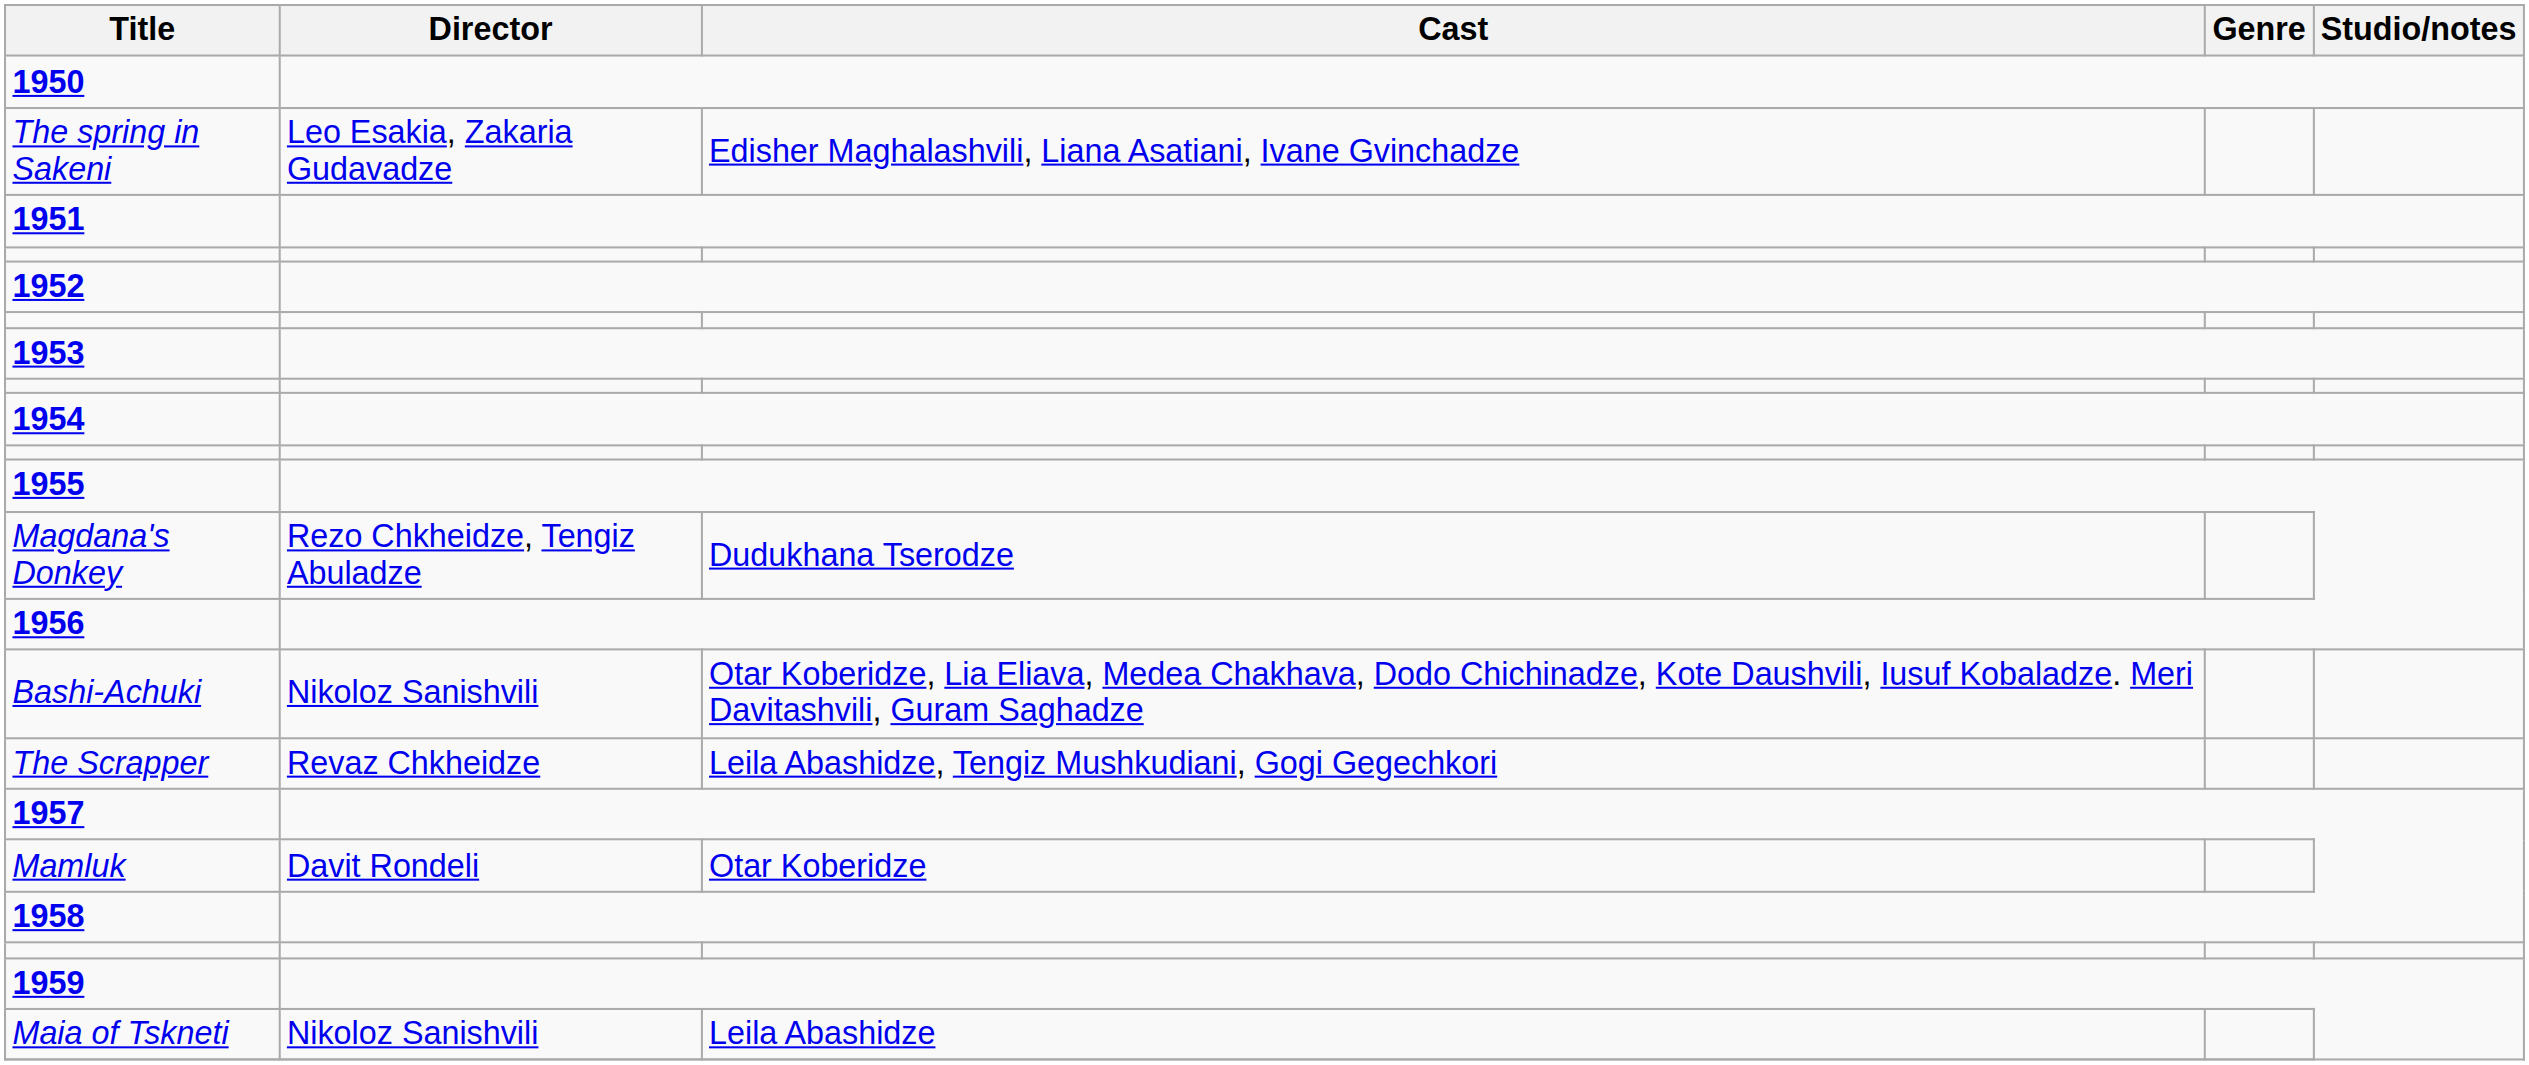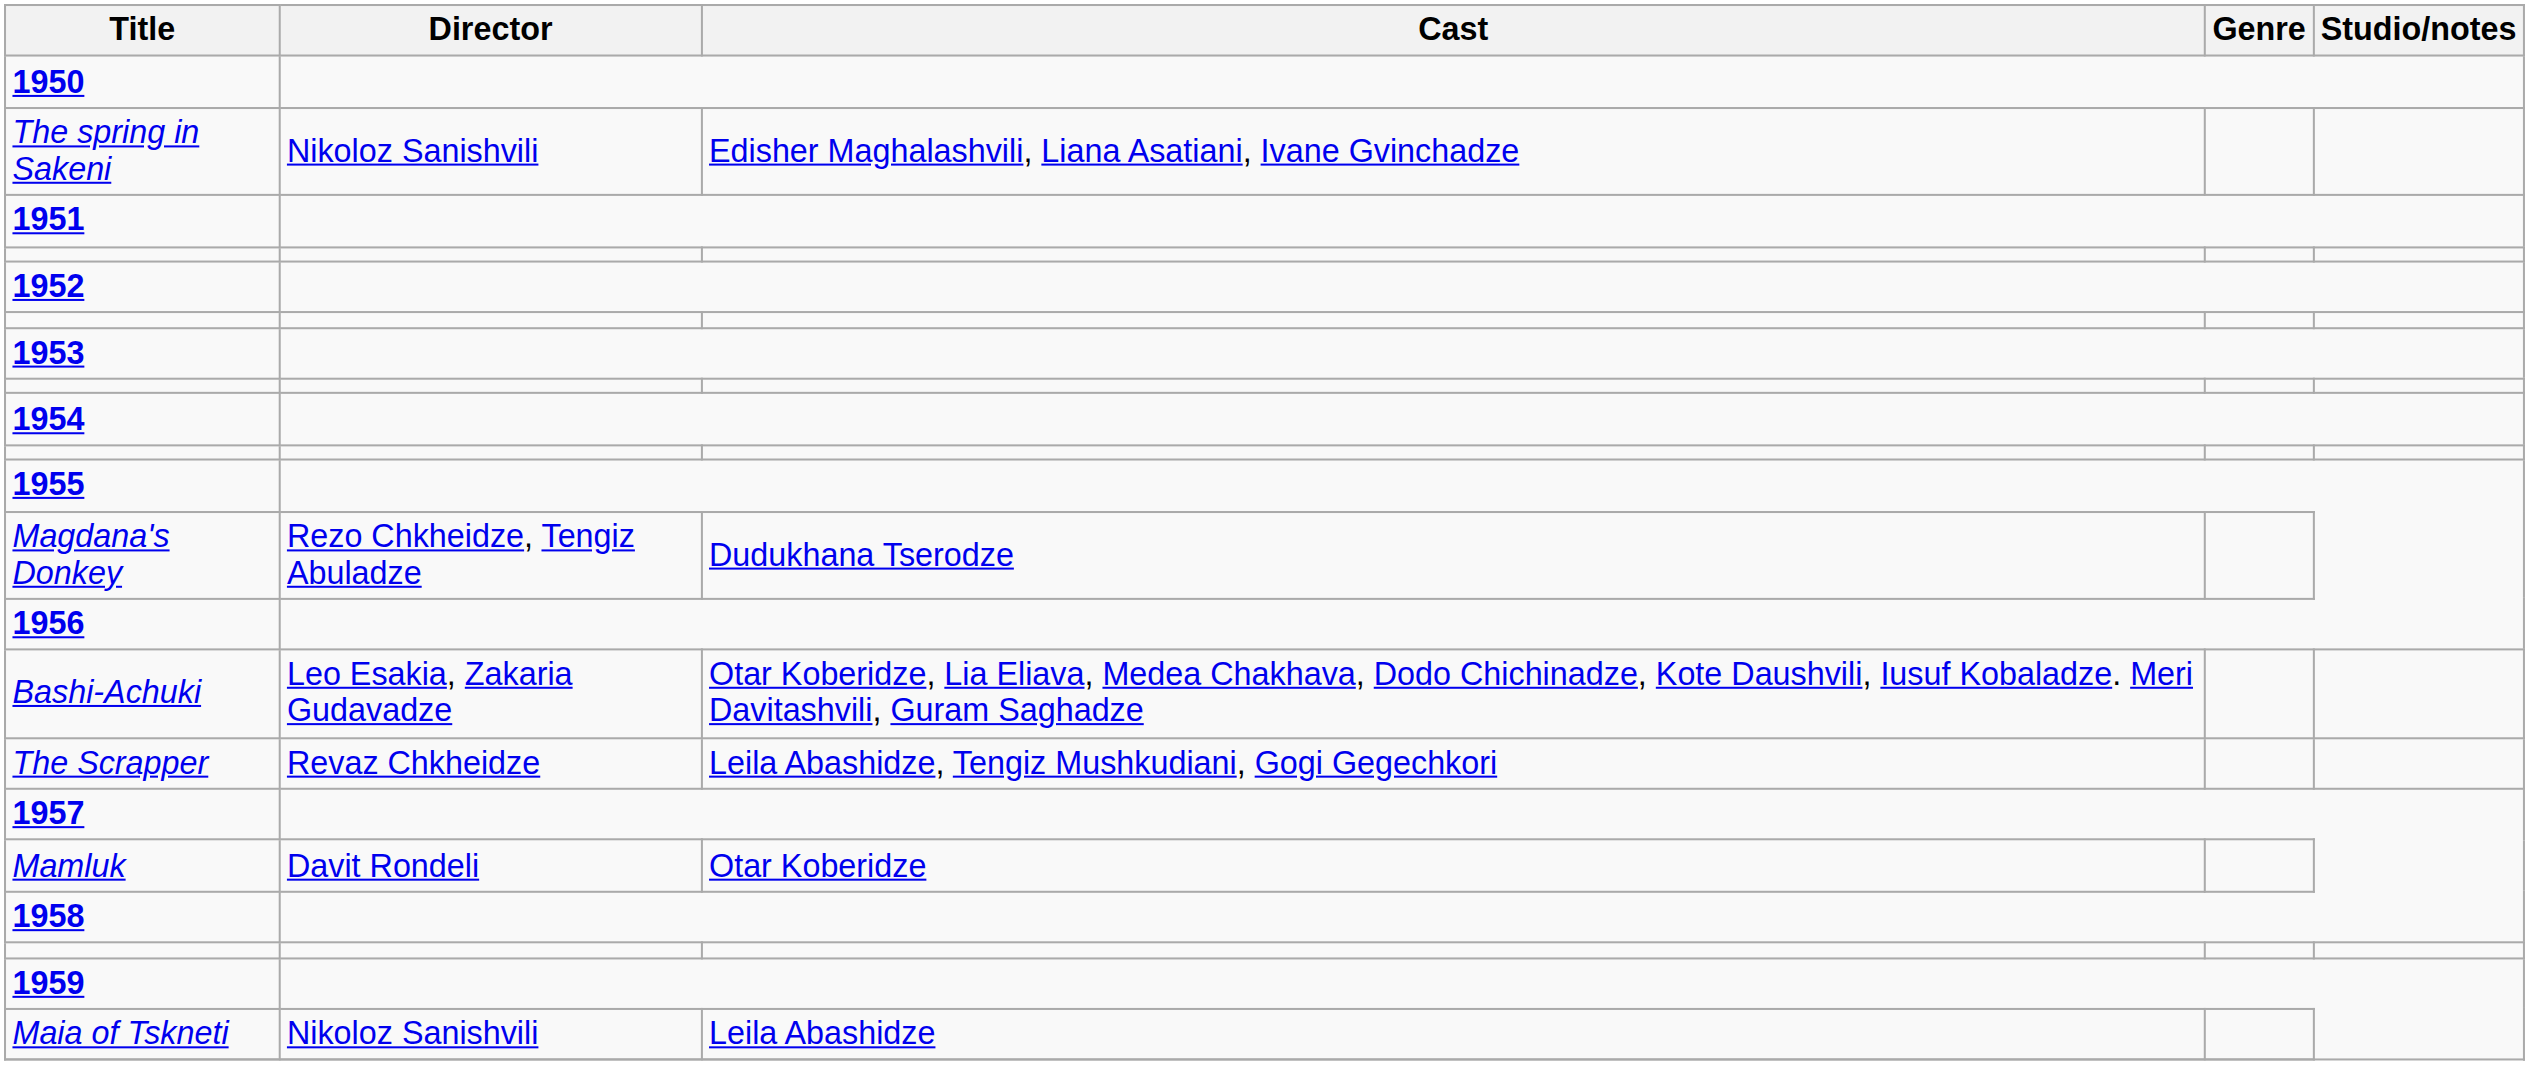 <table class="wikitable">
 <tr>
 <th>Title</th>
 <th>Director</th>
 <th>Cast</th>
 <th>Genre</th>
 <th>Studio/notes</th>
 </tr>
 <tr>
 <td><strong><a href='#'>1950</a></strong></td>
 </tr>
 <tr>
 <td><em><a href='#'>The spring in Sakeni</a></em></td>
-<td><a href='#'>Leo Esakia</a>, <a href='#'>Zakaria Gudavadze</a></td>
+<td><a href='#'>Nikoloz Sanishvili</a></td>
 <td><a href='#'>Edisher Maghalashvili</a>, <a href='#'>Liana Asatiani</a>, <a href='#'>Ivane Gvinchadze</a></td>
 <td></td>
 <td></td>
 </tr>
 <tr>
 <td><strong><a href='#'>1951</a></strong></td>
 </tr>
 <tr>
 <td></td>
 <td></td>
 <td></td>
 <td></td>
 <td></td>
 </tr>
 <tr>
 <td><strong><a href='#'>1952</a></strong></td>
 </tr>
 <tr>
 <td></td>
 <td></td>
 <td></td>
 <td></td>
 <td></td>
 </tr>
 <tr>
 <td><strong><a href='#'>1953</a></strong></td>
 </tr>
 <tr>
 <td></td>
 <td></td>
 <td></td>
 <td></td>
 <td></td>
 </tr>
 <tr>
 <td><strong><a href='#'>1954</a></strong></td>
 </tr>
 <tr>
 <td></td>
 <td></td>
 <td></td>
 <td></td>
 <td></td>
 </tr>
 <tr>
 <td><strong><a href='#'>1955</a></strong></td>
 </tr>
 <tr>
 <td><em><a href='#'>Magdana's Donkey</a></em></td>
 <td><a href='#'>Rezo Chkheidze</a>, <a href='#'>Tengiz Abuladze</a></td>
 <td><a href='#'>Dudukhana Tserodze</a></td>
 <td></td>
 </tr>
 <tr>
 <td><strong><a href='#'>1956</a></strong></td>
 </tr>
 <tr>
 <td><em><a href='#'>Bashi-Achuki</a></em></td>
-<td><a href='#'>Nikoloz Sanishvili</a></td>
+<td><a href='#'>Leo Esakia</a>, <a href='#'>Zakaria Gudavadze</a></td>
 <td><a href='#'>Otar Koberidze</a>, <a href='#'>Lia Eliava</a>, <a href='#'>Medea Chakhava</a>, <a href='#'>Dodo Chichinadze</a>, <a href='#'>Kote Daushvili</a>, <a href='#'>Iusuf Kobaladze</a>. <a href='#'>Meri Davitashvili</a>, <a href='#'>Guram Saghadze</a></td>
 <td></td>
 <td></td>
 </tr>
 <tr>
 <td><em><a href='#'>The Scrapper</a></em></td>
 <td><a href='#'>Revaz Chkheidze</a></td>
 <td><a href='#'>Leila Abashidze</a>, <a href='#'>Tengiz Mushkudiani</a>, <a href='#'>Gogi Gegechkori</a></td>
 <td></td>
 <td></td>
 </tr>
 <tr>
 <td><strong><a href='#'>1957</a></strong></td>
 </tr>
 <tr>
 <td><em><a href='#'>Mamluk</a></em></td>
 <td><a href='#'>Davit Rondeli</a></td>
 <td><a href='#'>Otar Koberidze</a></td>
 <td></td>
 </tr>
 <tr>
 <td><strong><a href='#'>1958</a></strong></td>
 </tr>
 <tr>
 <td></td>
 <td></td>
 <td></td>
 <td></td>
 <td></td>
 </tr>
 <tr>
 <td><strong><a href='#'>1959</a></strong></td>
 </tr>
 <tr>
 <td><em><a href='#'>Maia of Tskneti</a></em></td>
 <td><a href='#'>Nikoloz Sanishvili</a></td>
 <td><a href='#'>Leila Abashidze</a></td>
 <td></td>
 </tr>
 <tr>
 </tr>
 </table>
